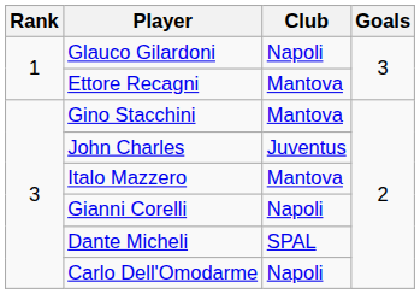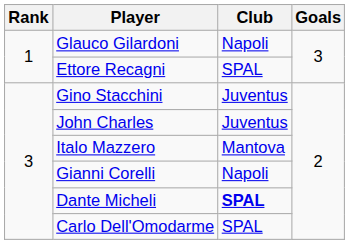 <table class="wikitable sortable" style="text-align:center">
 <tr>
 <th>Rank</th>
 <th>Player</th>
 <th>Club</th>
 <th>Goals</th>
 </tr>
 <tr>
 <td rowspan="2">1</td>
 <td align="left"><strong></strong> <a href='#'>Glauco Gilardoni</a></td>
 <td align="left"><a href='#'>Napoli</a></td>
 <td rowspan="2">3</td>
 </tr>
 <tr>
 <td align="left"><strong></strong> <a href='#'>Ettore Recagni</a></td>
-<td align="left"><a href='#'>Mantova</a></td>
+<td align="left"><a href='#'>SPAL</a></td>
 </tr>
 <tr>
 <td rowspan="6">3</td>
 <td align="left"><strong></strong> <a href='#'>Gino Stacchini</a></td>
-<td align="left"><a href='#'>Mantova</a></td>
+<td align="left"><a href='#'>Juventus</a></td>
 <td rowspan="6">2</td>
 </tr>
 <tr>
 <td align="left"><strong></strong> <a href='#'>John Charles</a></td>
 <td align="left"><a href='#'>Juventus</a></td>
 </tr>
 <tr>
 <td align="left"><strong></strong> <a href='#'>Italo Mazzero</a></td>
 <td align="left"><a href='#'>Mantova</a></td>
 </tr>
 <tr>
 <td align="left"><strong></strong> <a href='#'>Gianni Corelli</a></td>
 <td align="left"><a href='#'>Napoli</a></td>
 </tr>
 <tr>
 <td align="left"><strong></strong> <a href='#'>Dante Micheli</a></td>
-<td align="left"><a href='#'>SPAL</a></td>
+<td align="left"><strong><a href='#'>SPAL</a></strong></td>
 </tr>
 <tr>
 <td align="left"><strong></strong> <a href='#'>Carlo Dell'Omodarme</a></td>
-<td align="left"><a href='#'>Napoli</a></td>
+<td align="left"><a href='#'>SPAL</a></td>
 </tr>
 </table>
